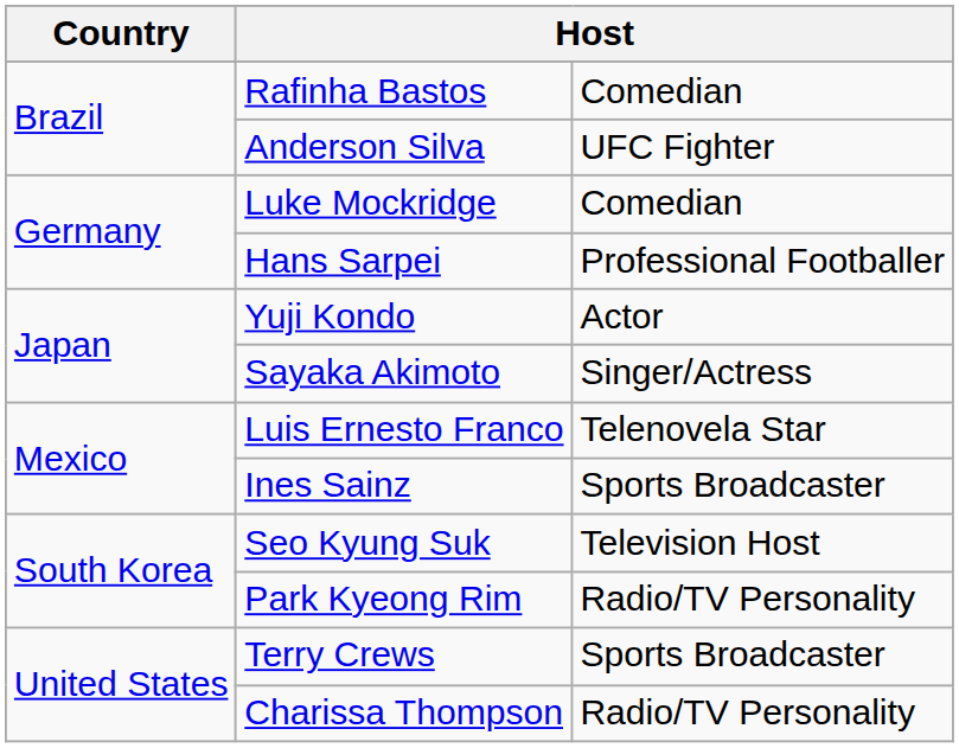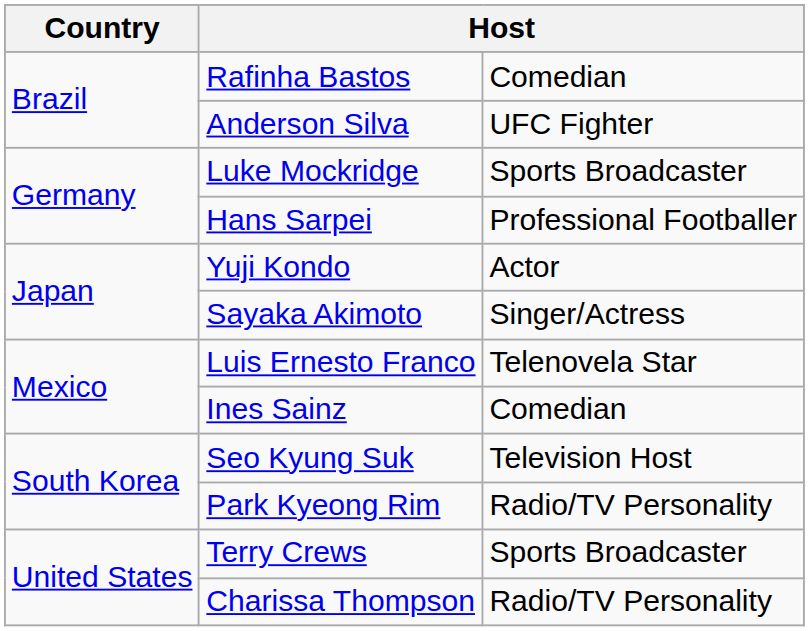 <table class="wikitable">
 <tr>
 <th>Country</th>
 <th colspan="2">Host</th>
 </tr>
 <tr>
 <td rowspan="2"><a href='#'>Brazil</a></td>
 <td><a href='#'>Rafinha Bastos</a></td>
 <td>Comedian</td>
 </tr>
 <tr>
 <td><a href='#'>Anderson Silva</a></td>
 <td>UFC Fighter</td>
 </tr>
 <tr>
 <td rowspan="2"><a href='#'>Germany</a></td>
 <td><a href='#'>Luke Mockridge</a></td>
-<td>Comedian</td>
+<td>Sports Broadcaster</td>
 </tr>
 <tr>
 <td><a href='#'>Hans Sarpei</a></td>
 <td>Professional Footballer</td>
 </tr>
 <tr>
 <td rowspan="2"><a href='#'>Japan</a></td>
 <td><a href='#'>Yuji Kondo</a></td>
 <td>Actor</td>
 </tr>
 <tr>
 <td><a href='#'>Sayaka Akimoto</a></td>
 <td>Singer/Actress</td>
 </tr>
 <tr>
 <td rowspan="2"><a href='#'>Mexico</a></td>
 <td><a href='#'>Luis Ernesto Franco</a></td>
 <td>Telenovela Star</td>
 </tr>
 <tr>
 <td><a href='#'>Ines Sainz</a></td>
-<td>Sports Broadcaster</td>
+<td>Comedian</td>
 </tr>
 <tr>
 <td rowspan="2"><a href='#'>South Korea</a></td>
 <td><a href='#'>Seo Kyung Suk</a></td>
 <td>Television Host</td>
 </tr>
 <tr>
 <td><a href='#'>Park Kyeong Rim</a></td>
 <td>Radio/TV Personality</td>
 </tr>
 <tr>
 <td rowspan="2"><a href='#'>United States</a></td>
 <td><a href='#'>Terry Crews</a></td>
 <td>Sports Broadcaster</td>
 </tr>
 <tr>
 <td><a href='#'>Charissa Thompson</a></td>
 <td>Radio/TV Personality</td>
 </tr>
 </table>
